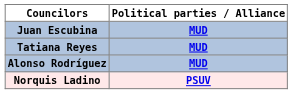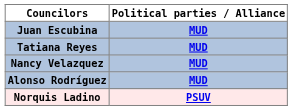 <table style="margin-left:30px; border-collapse:collapse; text-align:center; font-size:80%; line-height:normal" cellspacing="0" cellpadding="2" border="1">
 <tr>
 <th>Councilors</th>
 <th>Political parties / Alliance</th>
 </tr>
 <tr bgcolor="#B0C4DE">
 <td><strong>Juan Escubina</strong></td>
 <td><strong><a href='#'>MUD</a></strong></td>
 </tr>
 <tr bgcolor="#B0C4DE">
 <td><strong>Tatiana Reyes</strong></td>
 <td><strong><a href='#'>MUD</a></strong></td>
 </tr>
 <tr bgcolor="#B0C4DE">
+<td><strong>Nancy Velazquez</strong></td>
+<td><strong><a href='#'>MUD</a></strong></td>
+</tr>
+<tr bgcolor="#B0C4DE">
 <td><strong>Alonso Rodríguez</strong></td>
 <td><strong><a href='#'>MUD</a></strong></td>
 </tr>
 <tr bgcolor="#FFE8E9">
 <td><strong>Norquis Ladino</strong></td>
 <td><strong><a href='#'>PSUV</a></strong></td>
 </tr>
 </table>
